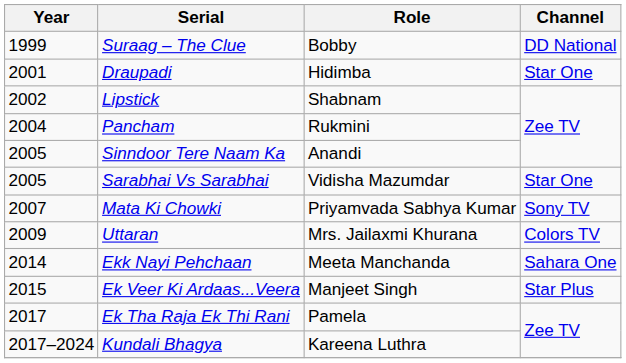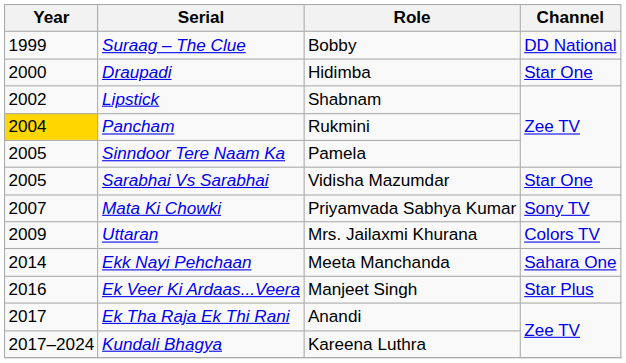 <table class="wikitable sortable">
 <tr>
 <th>Year</th>
 <th>Serial</th>
 <th>Role</th>
 <th>Channel</th>
 </tr>
 <tr>
 <td>1999</td>
 <td><em><a href='#'>Suraag – The Clue</a></em></td>
 <td>Bobby</td>
 <td><a href='#'>DD National</a></td>
 </tr>
 <tr>
-<td>2001</td>
+<td>2000</td>
 <td><em><a href='#'>Draupadi</a></em></td>
 <td>Hidimba</td>
 <td><a href='#'>Star One</a></td>
 </tr>
 <tr>
 <td>2002</td>
 <td><em><a href='#'>Lipstick</a></em></td>
 <td>Shabnam</td>
 <td Rowspan="3"><a href='#'>Zee TV</a></td>
 </tr>
 <tr>
-<td>2004</td>
+<td style="background: gold;">2004</td>
 <td><em><a href='#'>Pancham</a></em></td>
 <td>Rukmini</td>
 </tr>
 <tr>
 <td>2005</td>
 <td><em><a href='#'>Sinndoor Tere Naam Ka</a></em></td>
-<td>Anandi</td>
+<td>Pamela</td>
 </tr>
 <tr>
 <td>2005</td>
 <td><a href='#'><em>Sarabhai Vs Sarabhai</em></a></td>
 <td>Vidisha Mazumdar</td>
 <td><a href='#'>Star One</a></td>
 </tr>
 <tr>
 <td>2007</td>
 <td><em><a href='#'>Mata Ki Chowki</a></em></td>
 <td>Priyamvada Sabhya Kumar</td>
 <td><a href='#'>Sony TV</a></td>
 </tr>
 <tr>
 <td>2009</td>
 <td><em><a href='#'>Uttaran</a></em></td>
 <td>Mrs. Jailaxmi Khurana</td>
 <td><a href='#'>Colors TV</a></td>
 </tr>
 <tr>
 <td>2014</td>
 <td><em><a href='#'>Ekk Nayi Pehchaan</a></em></td>
 <td>Meeta Manchanda</td>
 <td><a href='#'>Sahara One</a></td>
 </tr>
 <tr>
-<td>2015</td>
+<td>2016</td>
 <td><em><a href='#'>Ek Veer Ki Ardaas...Veera</a></em></td>
 <td>Manjeet Singh</td>
 <td><a href='#'>Star Plus</a></td>
 </tr>
 <tr>
 <td>2017</td>
 <td><em><a href='#'>Ek Tha Raja Ek Thi Rani</a></em></td>
-<td>Pamela</td>
+<td>Anandi</td>
 <td Rowspan="2"><a href='#'>Zee TV</a></td>
 </tr>
 <tr>
 <td>2017–2024</td>
 <td><em><a href='#'>Kundali Bhagya</a></em></td>
 <td>Kareena Luthra</td>
 </tr>
 <tr>
 </tr>
 </table>
